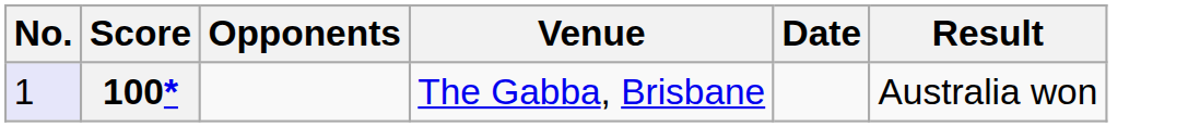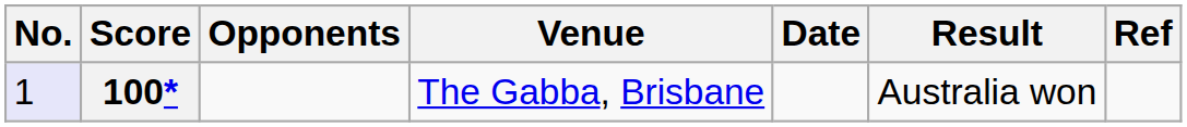 <table class="wikitable">
 <tr>
 <th>No.</th>
 <th>Score</th>
 <th>Opponents</th>
 <th>Venue</th>
 <th>Date</th>
 <th>Result</th>
+<th>Ref</th>
 </tr>
 <tr>
 <td style="background: lavender;">1</td>
 <th scope="row">100<a href='#'>*</a></th>
 <td></td>
 <td><a href='#'>The Gabba</a>, <a href='#'>Brisbane</a></td>
 <td></td>
 <td>Australia won</td>
+<td></td>
 </tr>
 </table>
